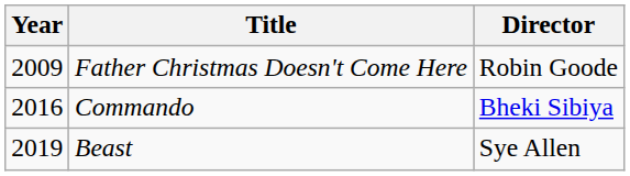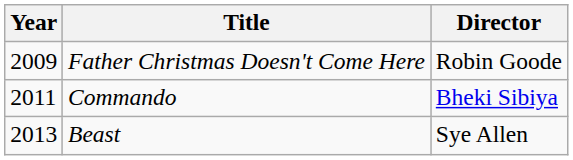 <table class="wikitable">
 <tr>
 <th>Year</th>
 <th>Title</th>
 <th>Director</th>
 </tr>
 <tr>
 <td>2009</td>
 <td><em>Father Christmas Doesn't Come Here</em></td>
 <td>Robin Goode</td>
 </tr>
 <tr>
-<td>2016</td>
+<td>2011</td>
 <td><em>Commando</em></td>
 <td><a href='#'>Bheki Sibiya</a></td>
 </tr>
 <tr>
-<td>2019</td>
+<td>2013</td>
 <td><em>Beast</em></td>
 <td>Sye Allen</td>
 </tr>
 </table>
